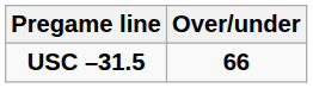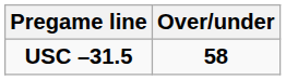 <table class="wikitable">
 <tr align="center">
 <th style=>Pregame line</th>
 <th style=>Over/under</th>
 </tr>
 <tr align="center">
 <td><strong>USC –31.5</strong></td>
-<td><strong>66</strong></td>
+<td><strong>58</strong></td>
 </tr>
 </table>
